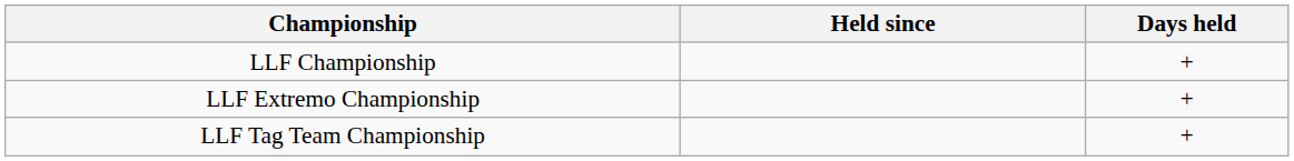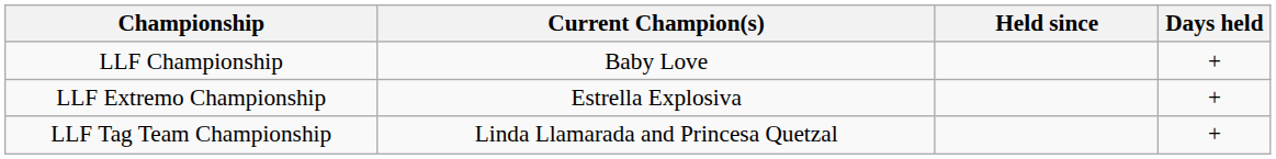 <table class="wikitable sortable" style="text-align: center">
 <tr>
 <th width=20%>Championship</th>
+<th width=30%>Current Champion(s)</th>
 <th width=12%>Held since</th>
 <th width=6%>Days held</th>
 </tr>
 <tr>
 <td>LLF Championship</td>
+<td>Baby Love</td>
 <td></td>
 <td>+</td>
 </tr>
 <tr>
 <td>LLF Extremo Championship</td>
+<td>Estrella Explosiva</td>
 <td></td>
 <td>+</td>
 </tr>
 <tr>
 <td>LLF Tag Team Championship</td>
+<td>Linda Llamarada and Princesa Quetzal</td>
 <td></td>
 <td>+</td>
 </tr>
 </table>
